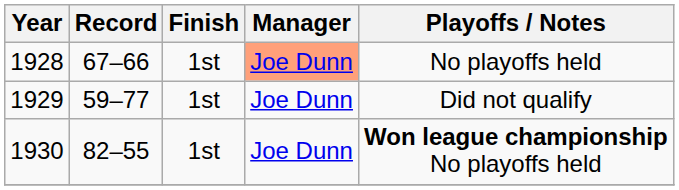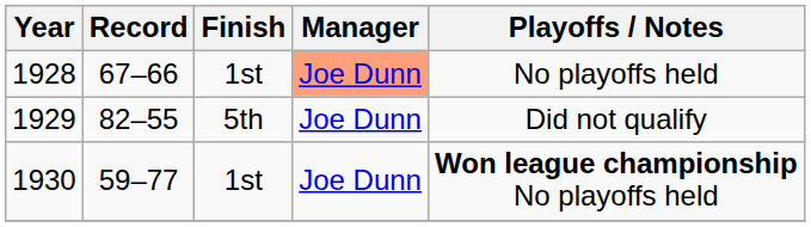 <table class="wikitable">
 <tr style="background: #F2F2F2;">
 <th>Year</th>
 <th>Record</th>
 <th>Finish</th>
 <th>Manager</th>
 <th>Playoffs / Notes</th>
 </tr>
 <tr align=center>
 <td>1928</td>
 <td>67–66</td>
 <td>1st</td>
 <td style="background: lightsalmon;"><a href='#'>Joe Dunn</a></td>
 <td>No playoffs held</td>
 </tr>
 <tr align=center>
 <td>1929</td>
-<td>59–77</td>
-<td>1st</td>
+<td>82–55</td>
+<td>5th</td>
 <td><a href='#'>Joe Dunn</a></td>
 <td>Did not qualify</td>
 </tr>
 <tr align=center>
 <td>1930</td>
-<td>82–55</td>
+<td>59–77</td>
 <td>1st</td>
 <td><a href='#'>Joe Dunn</a></td>
 <td><strong>Won league championship</strong><br>No playoffs held</td>
 </tr>
 <tr align=center>
 </tr>
 </table>
